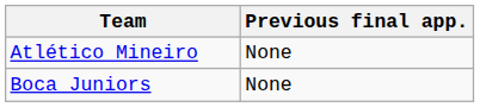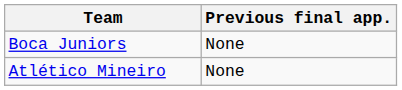 <table class="wikitable">
 <tr>
 <th width=150px>Team</th>
 <th>Previous final app.</th>
 </tr>
 <tr>
+<td> <a href='#'>Boca Juniors</a></td>
+<td>None</td>
+</tr>
+<tr>
 <td> <a href='#'>Atlético Mineiro</a></td>
 <td>None</td>
 </tr>
-<tr>
-<td> <a href='#'>Boca Juniors</a></td>
-<td>None</td>
-</tr>
 </table>
